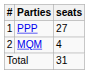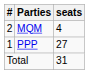 <table class="wikitable">
 <tr>
 <th>#</th>
 <th>Parties</th>
 <th>seats</th>
 </tr>
 <tr>
+<td>2</td>
+<td> <a href='#'>MQM</a></td>
+<td>4</td>
+</tr>
+<tr>
 <td>1</td>
 <td> <a href='#'>PPP</a></td>
 <td>27</td>
-</tr>
-<tr>
-<td>2</td>
-<td> <a href='#'>MQM</a></td>
-<td>4</td>
 </tr>
 <tr>
 <td colspan="2">Total</td>
 <td>31</td>
 </tr>
 </table>
